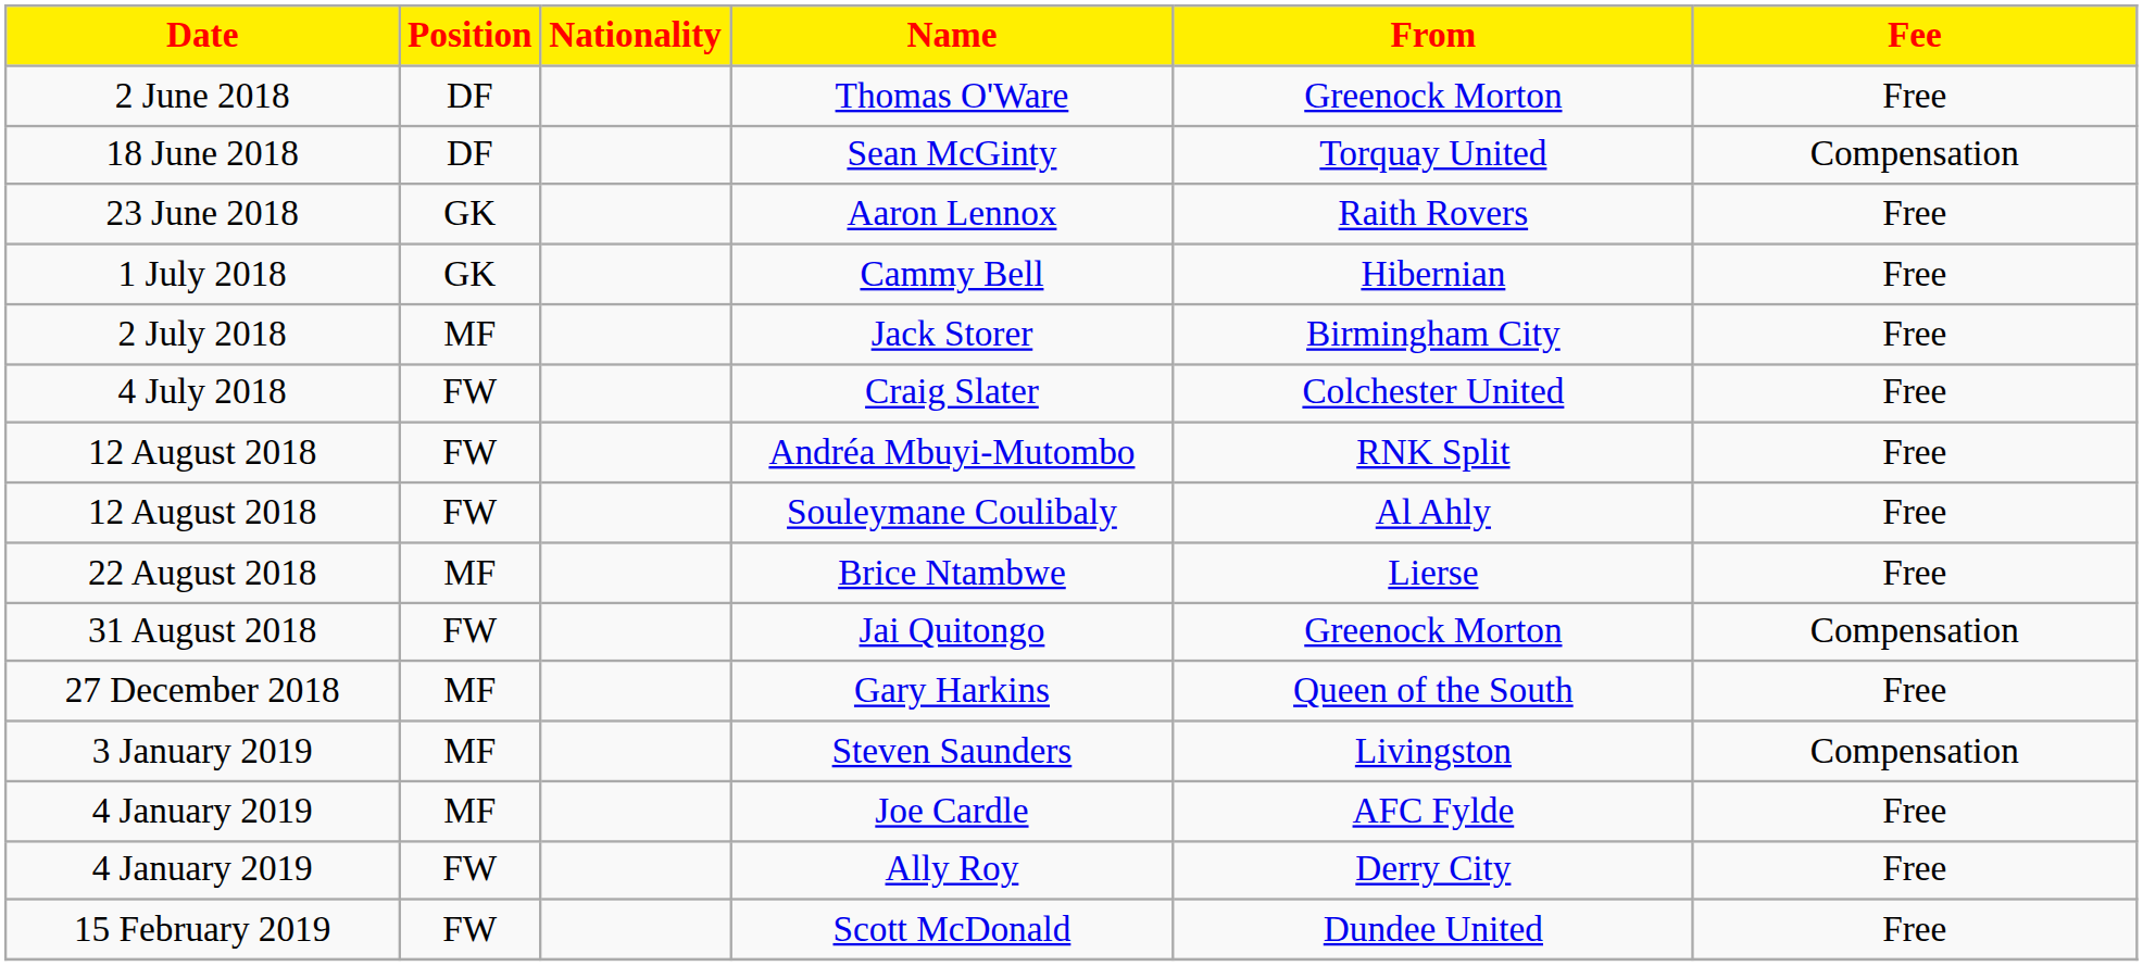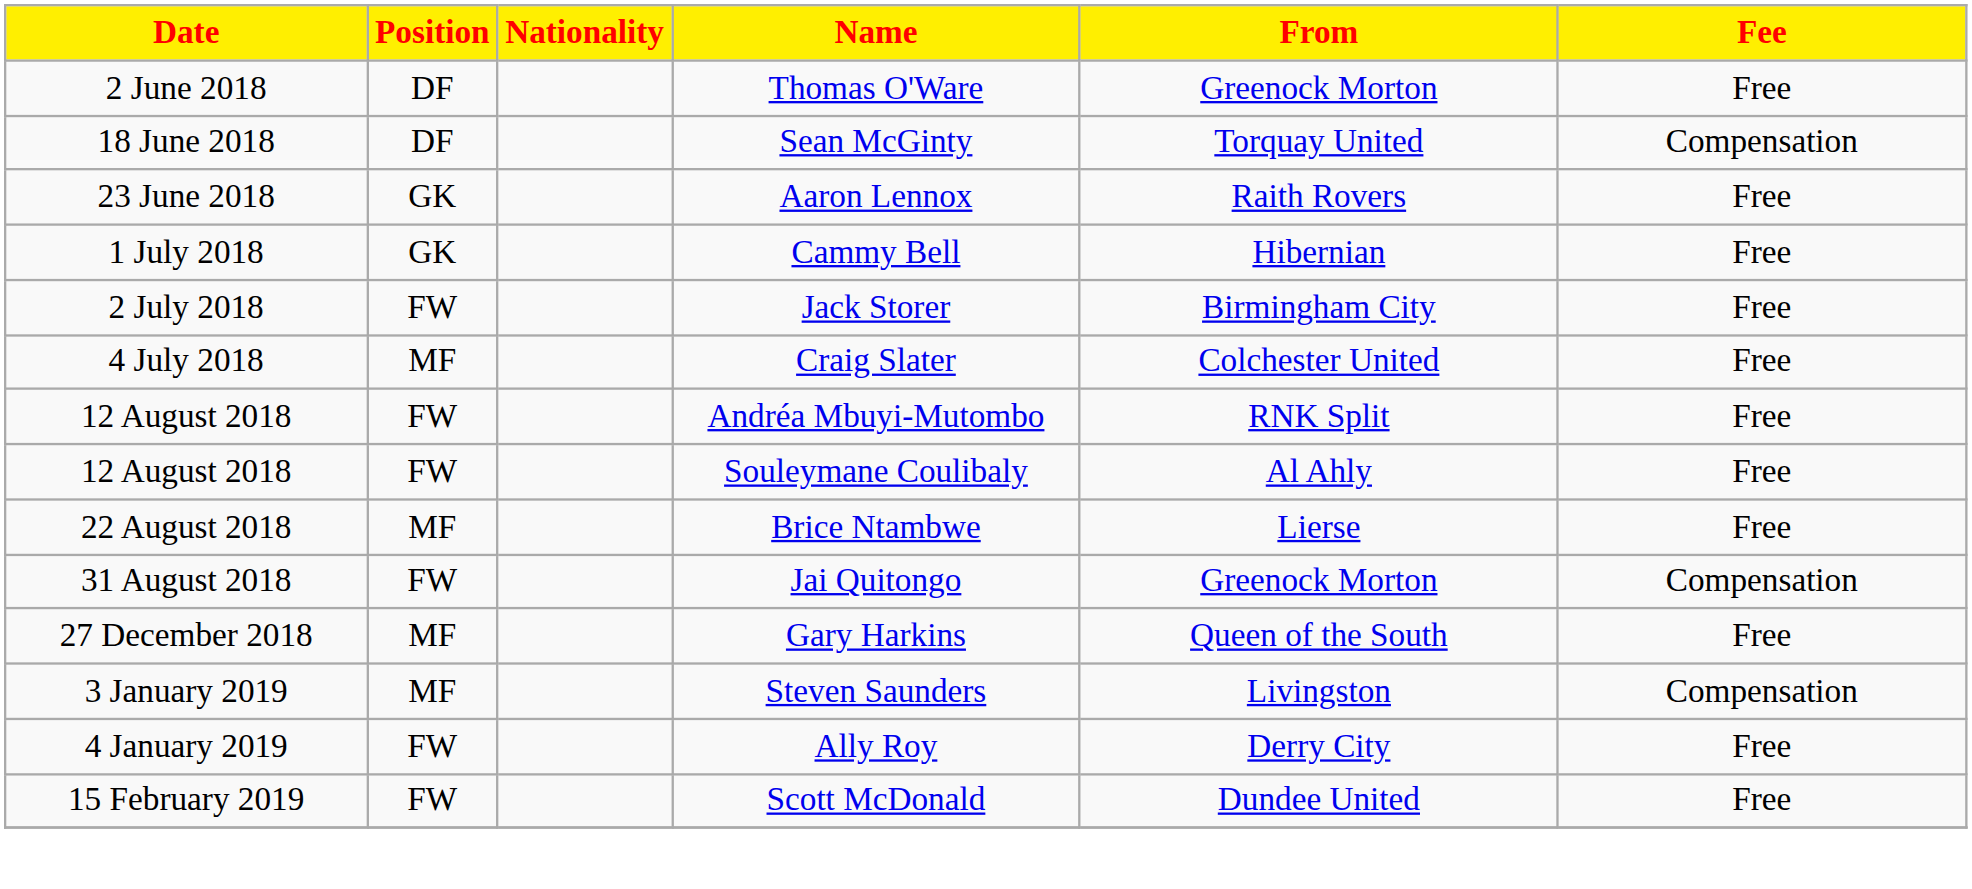 <table class="wikitable"  style="text-align:center; font-size:90%; ">
 <tr>
 <th style="background:#FFEF00; color:red; width:150px;">Date</th>
 <th style="background:#FFEF00; color:red; width:45px;">Position</th>
 <th style="background:#FFEF00; color:red; width:45px;">Nationality</th>
 <th style="background:#FFEF00; color:red; width:170px;">Name</th>
 <th style="background:#FFEF00; color:red; width:200px;">From</th>
 <th style="background:#FFEF00; color:red; width:170px;">Fee</th>
 </tr>
 <tr>
 <td>2 June 2018</td>
 <td>DF</td>
 <td></td>
 <td><a href='#'>Thomas O'Ware</a></td>
 <td><a href='#'>Greenock Morton</a></td>
 <td>Free</td>
 </tr>
 <tr>
 <td>18 June 2018</td>
 <td>DF</td>
 <td></td>
 <td><a href='#'>Sean McGinty</a></td>
 <td><a href='#'>Torquay United</a></td>
 <td>Compensation</td>
 </tr>
 <tr>
 <td>23 June 2018</td>
 <td>GK</td>
 <td></td>
 <td><a href='#'>Aaron Lennox</a></td>
 <td><a href='#'>Raith Rovers</a></td>
 <td>Free</td>
 </tr>
 <tr>
 <td>1 July 2018</td>
 <td>GK</td>
 <td></td>
 <td><a href='#'>Cammy Bell</a></td>
 <td><a href='#'>Hibernian</a></td>
 <td>Free</td>
 </tr>
 <tr>
 <td>2 July 2018</td>
-<td>MF</td>
+<td>FW</td>
 <td></td>
 <td><a href='#'>Jack Storer</a></td>
 <td><a href='#'>Birmingham City</a></td>
 <td>Free</td>
 </tr>
 <tr>
 <td>4 July 2018</td>
-<td>FW</td>
+<td>MF</td>
 <td></td>
 <td><a href='#'>Craig Slater</a></td>
 <td><a href='#'>Colchester United</a></td>
 <td>Free</td>
 </tr>
 <tr>
 <td>12 August 2018</td>
 <td>FW</td>
 <td></td>
 <td><a href='#'>Andréa Mbuyi-Mutombo</a></td>
 <td><a href='#'>RNK Split</a></td>
 <td>Free</td>
 </tr>
 <tr>
 <td>12 August 2018</td>
 <td>FW</td>
 <td></td>
 <td><a href='#'>Souleymane Coulibaly</a></td>
 <td><a href='#'>Al Ahly</a></td>
 <td>Free</td>
 </tr>
 <tr>
 <td>22 August 2018</td>
 <td>MF</td>
 <td></td>
 <td><a href='#'>Brice Ntambwe</a></td>
 <td><a href='#'>Lierse</a></td>
 <td>Free</td>
 </tr>
 <tr>
 <td>31 August 2018</td>
 <td>FW</td>
 <td></td>
 <td><a href='#'>Jai Quitongo</a></td>
 <td><a href='#'>Greenock Morton</a></td>
 <td>Compensation</td>
 </tr>
 <tr>
 <td>27 December 2018</td>
 <td>MF</td>
 <td></td>
 <td><a href='#'>Gary Harkins</a></td>
 <td><a href='#'>Queen of the South</a></td>
 <td>Free</td>
 </tr>
 <tr>
 <td>3 January 2019</td>
 <td>MF</td>
 <td></td>
 <td><a href='#'>Steven Saunders</a></td>
 <td><a href='#'>Livingston</a></td>
 <td>Compensation</td>
 </tr>
 <tr>
 <td>4 January 2019</td>
-<td>MF</td>
-<td></td>
-<td><a href='#'>Joe Cardle</a></td>
-<td><a href='#'>AFC Fylde</a></td>
-<td>Free</td>
-</tr>
-<tr>
-<td>4 January 2019</td>
 <td>FW</td>
 <td></td>
 <td><a href='#'>Ally Roy</a></td>
 <td><a href='#'>Derry City</a></td>
 <td>Free</td>
 </tr>
 <tr>
 <td>15 February 2019</td>
 <td>FW</td>
 <td></td>
 <td><a href='#'>Scott McDonald</a></td>
 <td><a href='#'>Dundee United</a></td>
 <td>Free</td>
 </tr>
 <tr>
 </tr>
 </table>
